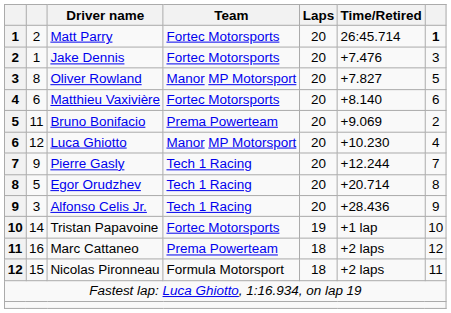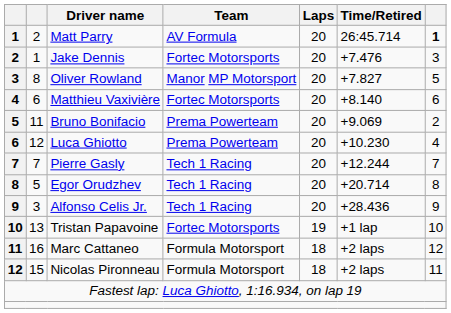 <table class="wikitable" style="font-size: 85%;">
 <tr>
 <th></th>
 <th></th>
 <th>Driver name</th>
 <th>Team</th>
 <th>Laps</th>
 <th>Time/Retired</th>
 <th></th>
 </tr>
 <tr>
 <th>1</th>
 <td align=center>2</td>
 <td> <a href='#'>Matt Parry</a></td>
-<td><a href='#'>Fortec Motorsports</a></td>
+<td><a href='#'>AV Formula</a></td>
 <td align=center>20</td>
 <td>26:45.714</td>
 <td align=center><strong>1</strong></td>
 </tr>
 <tr>
 <th>2</th>
 <td align=center>1</td>
 <td> <a href='#'>Jake Dennis</a></td>
 <td><a href='#'>Fortec Motorsports</a></td>
 <td align=center>20</td>
 <td>+7.476</td>
 <td align=center>3</td>
 </tr>
 <tr>
 <th>3</th>
 <td align=center>8</td>
 <td> <a href='#'>Oliver Rowland</a></td>
 <td><a href='#'>Manor</a> <a href='#'>MP Motorsport</a></td>
 <td align=center>20</td>
 <td>+7.827</td>
 <td align=center>5</td>
 </tr>
 <tr>
 <th>4</th>
 <td align=center>6</td>
 <td> <a href='#'>Matthieu Vaxivière</a></td>
 <td><a href='#'>Fortec Motorsports</a></td>
 <td align=center>20</td>
 <td>+8.140</td>
 <td align=center>6</td>
 </tr>
 <tr>
 <th>5</th>
 <td align=center>11</td>
 <td> <a href='#'>Bruno Bonifacio</a></td>
 <td><a href='#'>Prema Powerteam</a></td>
 <td align=center>20</td>
 <td>+9.069</td>
 <td align=center>2</td>
 </tr>
 <tr>
 <th>6</th>
 <td align=center>12</td>
 <td> <a href='#'>Luca Ghiotto</a></td>
-<td><a href='#'>Manor</a> <a href='#'>MP Motorsport</a></td>
+<td><a href='#'>Prema Powerteam</a></td>
 <td align=center>20</td>
 <td>+10.230</td>
 <td align=center>4</td>
 </tr>
 <tr>
 <th>7</th>
-<td align=center>9</td>
+<td align=center>7</td>
 <td> <a href='#'>Pierre Gasly</a></td>
 <td><a href='#'>Tech 1 Racing</a></td>
 <td align=center>20</td>
 <td>+12.244</td>
 <td align=center>7</td>
 </tr>
 <tr>
 <th>8</th>
 <td align=center>5</td>
 <td> <a href='#'>Egor Orudzhev</a></td>
 <td><a href='#'>Tech 1 Racing</a></td>
 <td align=center>20</td>
 <td>+20.714</td>
 <td align=center>8</td>
 </tr>
 <tr>
 <th>9</th>
 <td align=center>3</td>
 <td> <a href='#'>Alfonso Celis Jr.</a></td>
 <td><a href='#'>Tech 1 Racing</a></td>
 <td align=center>20</td>
 <td>+28.436</td>
 <td align=center>9</td>
 </tr>
 <tr>
 <th>10</th>
-<td align=center>14</td>
+<td align=center>13</td>
 <td> Tristan Papavoine</td>
 <td><a href='#'>Fortec Motorsports</a></td>
 <td align=center>19</td>
 <td>+1 lap</td>
 <td align=center>10</td>
 </tr>
 <tr>
 <th>11</th>
 <td align=center>16</td>
 <td> Marc Cattaneo</td>
-<td><a href='#'>Prema Powerteam</a></td>
+<td>Formula Motorsport</td>
 <td align=center>18</td>
 <td>+2 laps</td>
 <td align=center>12</td>
 </tr>
 <tr>
 <th>12</th>
 <td align=center>15</td>
 <td> Nicolas Pironneau</td>
 <td>Formula Motorsport</td>
 <td align=center>18</td>
 <td>+2 laps</td>
 <td align=center>11</td>
 </tr>
 <tr>
 <td colspan=7 align=center><em>Fastest lap: <a href='#'>Luca Ghiotto</a>, 1:16.934,  on lap 19</em></td>
 </tr>
 <tr>
 <td colspan=7></td>
 </tr>
 </table>
